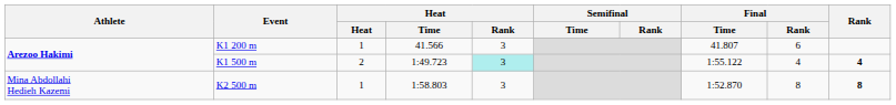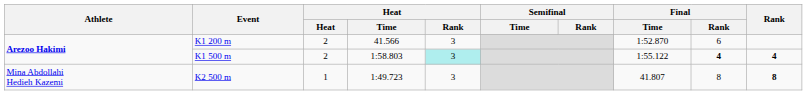 <table class="wikitable" width="80%" style="text-align:center; font-size:90%">
 <tr>
 <th rowspan="2" width="17%">Athlete</th>
 <th rowspan="2" width="10%">Event</th>
 <th colspan="3">Heat</th>
 <th colspan="2">Semifinal</th>
 <th colspan="2">Final</th>
 <th rowspan="2" width="5%">Rank</th>
 </tr>
 <tr>
 <th width="4%">Heat</th>
 <th width="7%">Time</th>
 <th width="5%">Rank</th>
 <th width="7%">Time</th>
 <th width="5%">Rank</th>
 <th width="7%">Time</th>
 <th width="5%">Rank</th>
 </tr>
 <tr>
 <td rowspan=2 align="left"><strong><a href='#'>Arezoo Hakimi</a></strong></td>
 <td align="left"><a href='#'>K1 200 m</a></td>
-<td>1</td>
+<td>2</td>
 <td>41.566</td>
 <td>3 <strong></strong></td>
 <td colspan=2 bgcolor=#DCDCDC></td>
-<td>41.807</td>
+<td>1:52.870</td>
 <td>6</td>
 <td></td>
 </tr>
 <tr>
 <td align="left"><a href='#'>K1 500 m</a></td>
 <td>2</td>
-<td>1:49.723</td>
+<td>1:58.803</td>
 <td style="background: paleturquoise;">3 <strong></strong></td>
 <td colspan=2 bgcolor=#DCDCDC></td>
 <td>1:55.122</td>
-<td>4</td>
+<td><strong>4</strong></td>
 <td><strong>4 </strong></td>
 </tr>
 <tr>
 <td align="left"><a href='#'>Mina Abdollahi</a><br><a href='#'>Hedieh Kazemi</a></td>
 <td align="left"><a href='#'>K2 500 m</a></td>
 <td>1</td>
-<td>1:58.803</td>
+<td>1:49.723</td>
 <td>3 <strong></strong></td>
 <td colspan=2 bgcolor=#DCDCDC></td>
-<td>1:52.870</td>
+<td>41.807</td>
 <td>8</td>
 <td><strong>8 </strong></td>
 </tr>
 </table>
